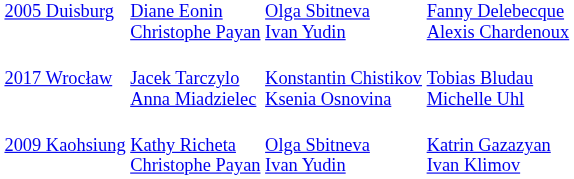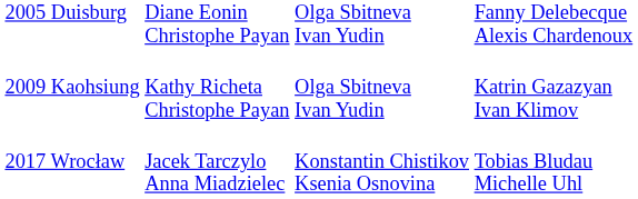 <table>
 <tr>
 <td><a href='#'>2005 Duisburg</a></td>
 <td><br><a href='#'>Diane Eonin</a><br><a href='#'>Christophe Payan</a></td>
 <td><br><a href='#'>Olga Sbitneva</a><br><a href='#'>Ivan Yudin</a></td>
 <td><br><a href='#'>Fanny Delebecque</a><br><a href='#'>Alexis Chardenoux</a></td>
 </tr>
 <tr>
+<td><a href='#'>2009 Kaohsiung</a></td>
+<td><br><a href='#'>Kathy Richeta</a><br><a href='#'>Christophe Payan</a></td>
+<td><br><a href='#'>Olga Sbitneva</a><br><a href='#'>Ivan Yudin</a></td>
+<td><br><a href='#'>Katrin Gazazyan</a><br><a href='#'>Ivan Klimov</a></td>
+</tr>
+<tr>
 <td><a href='#'>2017 Wrocław</a></td>
 <td><br><a href='#'>Jacek Tarczylo</a><br><a href='#'>Anna Miadzielec</a></td>
 <td><br><a href='#'>Konstantin Chistikov</a><br><a href='#'>Ksenia Osnovina</a></td>
 <td><br><a href='#'>Tobias Bludau</a><br><a href='#'>Michelle Uhl</a></td>
 </tr>
-<tr>
-<td><a href='#'>2009 Kaohsiung</a></td>
-<td><br><a href='#'>Kathy Richeta</a><br><a href='#'>Christophe Payan</a></td>
-<td><br><a href='#'>Olga Sbitneva</a><br><a href='#'>Ivan Yudin</a></td>
-<td><br><a href='#'>Katrin Gazazyan</a><br><a href='#'>Ivan Klimov</a></td>
-</tr>
 </table>
